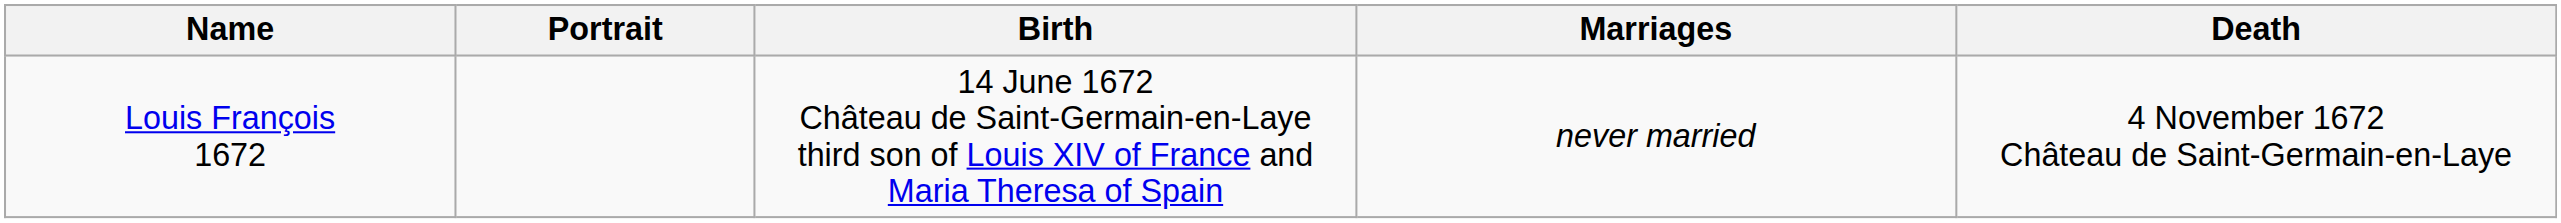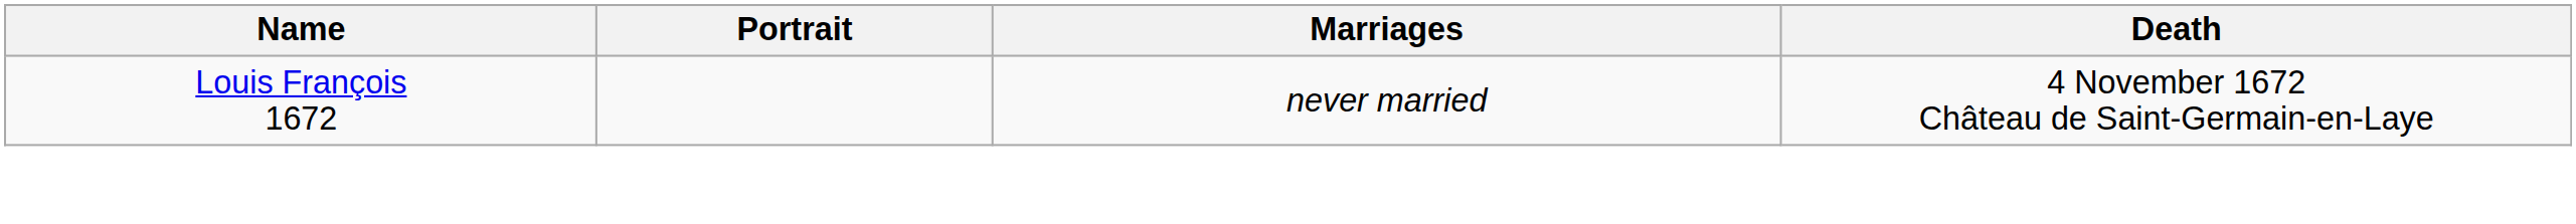 <table style="text-align:center; width:100%" class="wikitable">
 <tr>
 <th style="width:15%;">Name</th>
 <th style="width:10%;">Portrait</th>
-<th style="width:20%;">Birth</th>
 <th style="width:20%;">Marriages</th>
 <th style="width:20%;">Death</th>
 </tr>
 <tr>
 <td width=auto><a href='#'>Louis François</a><br>1672</td>
 <td></td>
-<td>14 June 1672<br>Château de Saint-Germain-en-Laye<br>third son of <a href='#'>Louis XIV of France</a> and <a href='#'>Maria Theresa of Spain</a></td>
 <td><em>never married</em></td>
 <td>4 November 1672<br>Château de Saint-Germain-en-Laye<br></td>
 </tr>
 </table>
